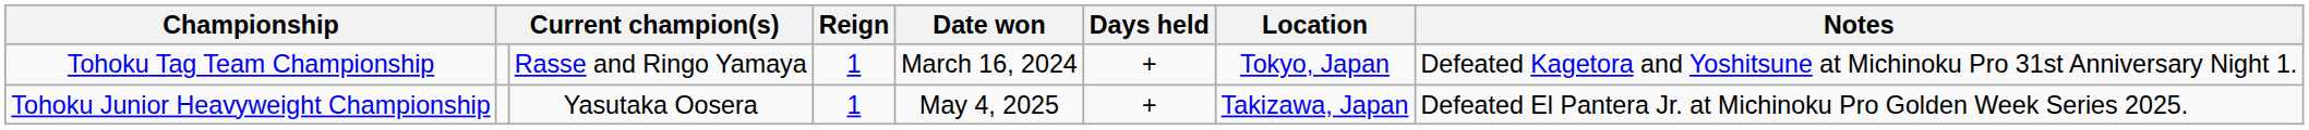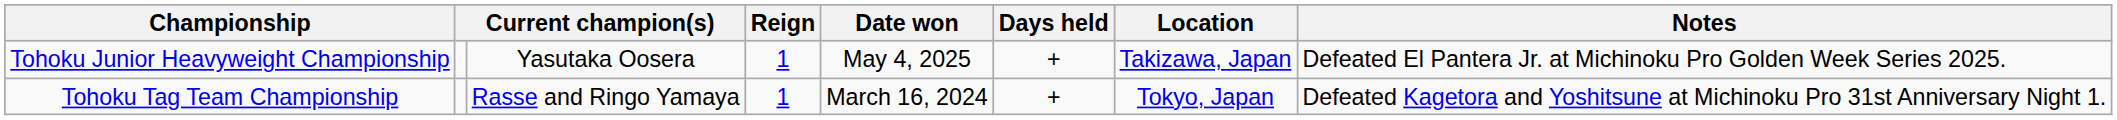 <table class="wikitable" style="text-align:center; font-size:85%;">
 <tr>
 <th>Championship</th>
 <th colspan=2>Current champion(s)</th>
 <th>Reign</th>
 <th>Date won</th>
 <th>Days held</th>
 <th>Location</th>
 <th>Notes</th>
 </tr>
 <tr>
+<td><a href='#'>Tohoku Junior Heavyweight Championship</a></td>
+<td></td>
+<td>Yasutaka Oosera</td>
+<td><a href='#'>1</a></td>
+<td>May 4, 2025</td>
+<td>+</td>
+<td><a href='#'>Takizawa, Japan</a></td>
+<td align="left">Defeated El Pantera Jr. at Michinoku Pro Golden Week Series 2025.</td>
+</tr>
+<tr>
 <td><a href='#'>Tohoku Tag Team Championship</a></td>
 <td><br></td>
 <td><a href='#'>Rasse</a> and Ringo Yamaya</td>
 <td><a href='#'>1<br></a></td>
 <td>March 16, 2024</td>
 <td>+</td>
 <td><a href='#'>Tokyo, Japan</a></td>
 <td align="left">Defeated <a href='#'>Kagetora</a> and <a href='#'>Yoshitsune</a> at Michinoku Pro 31st Anniversary Night 1.</td>
 </tr>
-<tr>
-<td><a href='#'>Tohoku Junior Heavyweight Championship</a></td>
-<td></td>
-<td>Yasutaka Oosera</td>
-<td><a href='#'>1</a></td>
-<td>May 4, 2025</td>
-<td>+</td>
-<td><a href='#'>Takizawa, Japan</a></td>
-<td align="left">Defeated El Pantera Jr. at Michinoku Pro Golden Week Series 2025.</td>
-</tr>
 </table>
